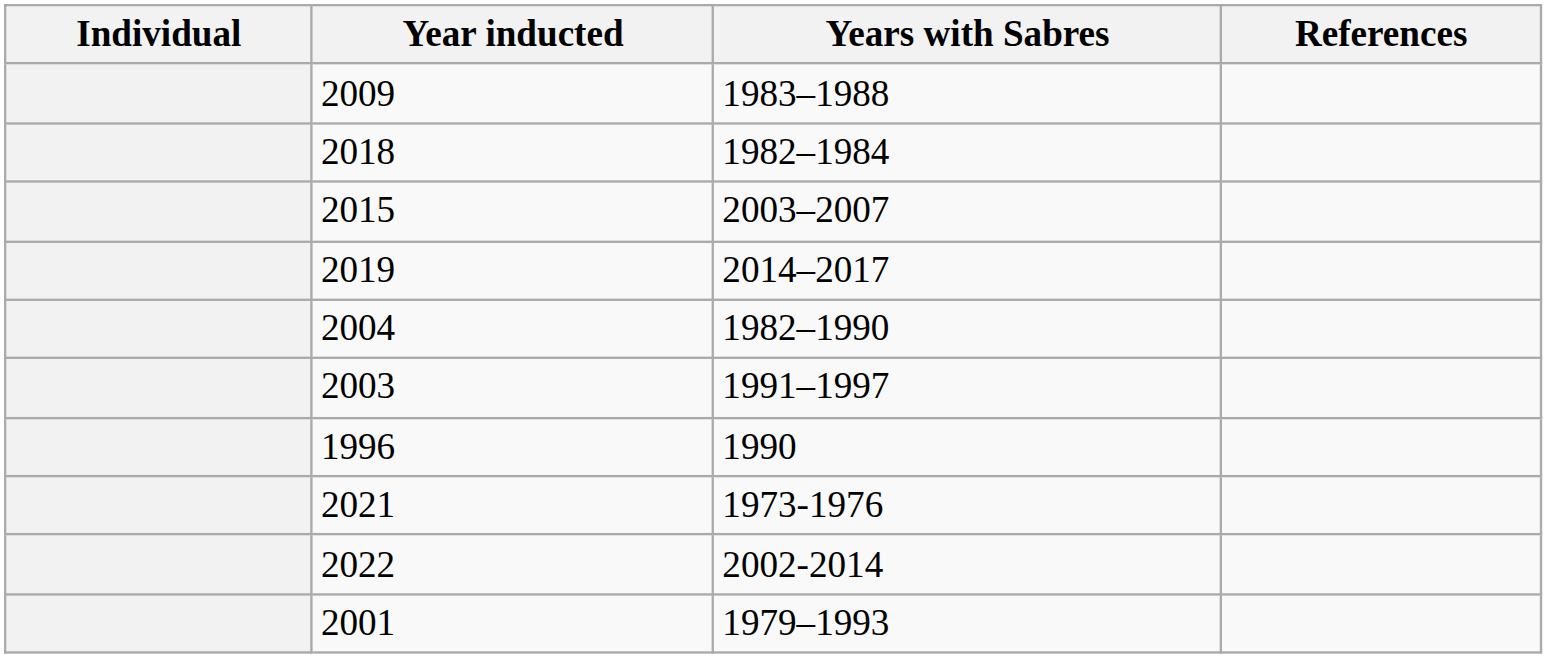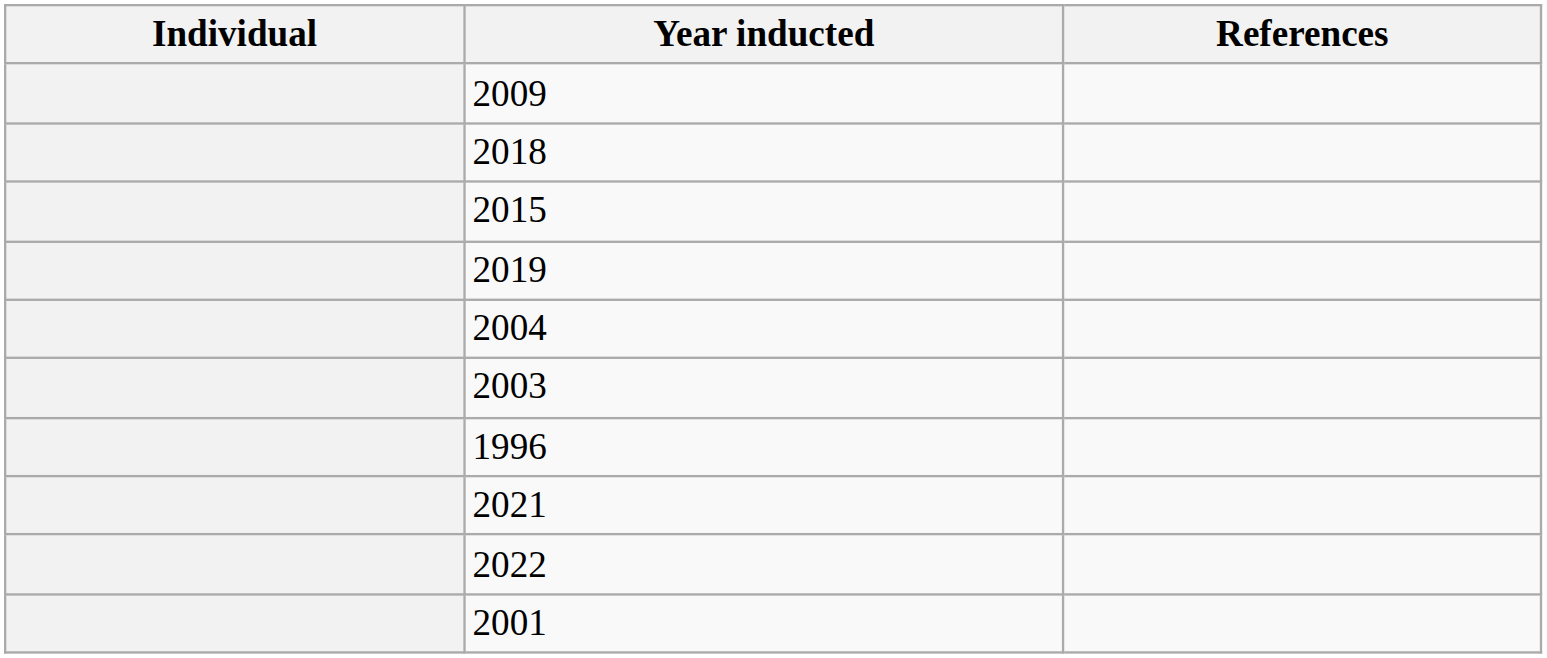 <table class="wikitable sortable" width="75%">
 <tr>
 <th scope="col">Individual</th>
 <th scope="col">Year inducted</th>
-<th scope="col">Years with Sabres</th>
 <th scope="col" class="unsortable">References</th>
 </tr>
 <tr>
 <th scope="row"></th>
 <td>2009</td>
-<td>1983–1988</td>
 <td></td>
 </tr>
 <tr>
 <th scope="row"></th>
 <td>2018</td>
-<td>1982–1984</td>
 <td></td>
 </tr>
 <tr>
 <th scope="row"></th>
 <td>2015</td>
-<td>2003–2007</td>
 <td></td>
 </tr>
 <tr>
 <th scope="row"></th>
 <td>2019</td>
-<td>2014–2017</td>
 <td></td>
 </tr>
 <tr>
 <th scope="row"></th>
 <td>2004</td>
-<td>1982–1990</td>
 <td></td>
 </tr>
 <tr>
 <th scope="row"></th>
 <td>2003</td>
-<td>1991–1997</td>
 <td></td>
 </tr>
 <tr>
 <th scope="row"></th>
 <td>1996</td>
-<td>1990</td>
 <td></td>
 </tr>
 <tr>
 <th scope="row"></th>
 <td>2021</td>
-<td>1973-1976</td>
 <td></td>
 </tr>
 <tr>
 <th scope="row"></th>
 <td>2022</td>
-<td>2002-2014</td>
 <td></td>
 </tr>
 <tr>
 <th scope="row"></th>
 <td>2001</td>
-<td>1979–1993</td>
 <td></td>
 </tr>
 </table>
